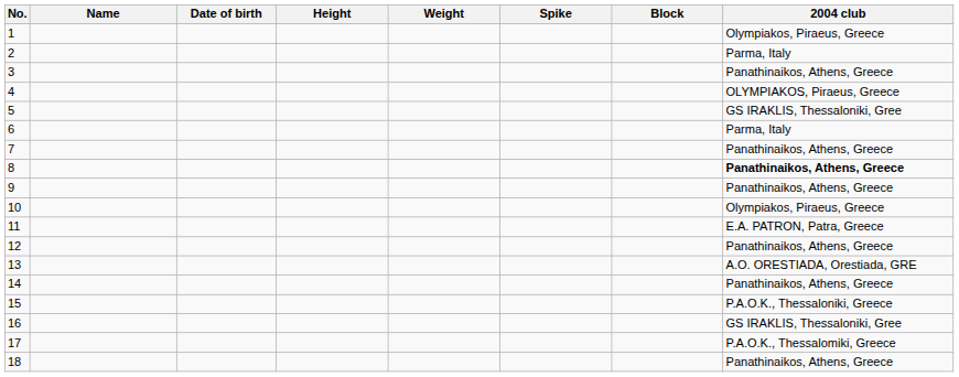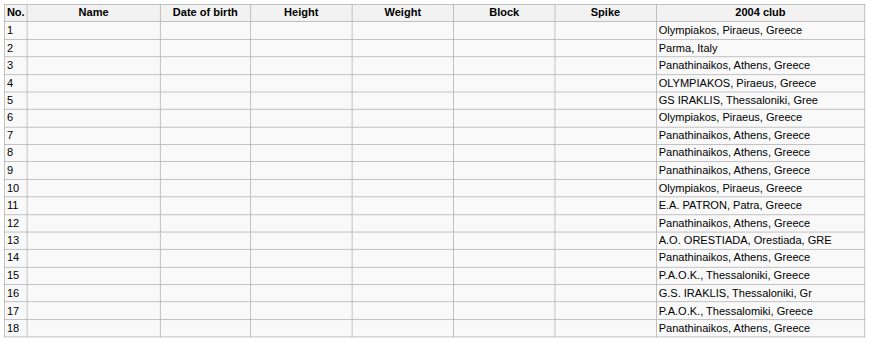 <table class="wikitable sortable" style=font-size:100%; text-align:center;>
 <tr>
 <th>No.</th>
 <th style=width:12em>Name</th>
 <th style=width:8em>Date of birth</th>
 <th style=width:9em>Height</th>
 <th style=width:9em>Weight</th>
+<th style=width:9em>Block</th>
 <th style=width:9em>Spike</th>
-<th style=width:9em>Block</th>
 <th style=width:19em>2004 club</th>
 </tr>
 <tr>
 <td>1</td>
 <td align=left></td>
 <td align=right></td>
 <td></td>
 <td></td>
 <td></td>
 <td></td>
 <td align=left>Olympiakos, Piraeus, Greece</td>
 </tr>
 <tr>
 <td>2</td>
 <td align=left></td>
 <td align=right></td>
 <td></td>
 <td></td>
 <td></td>
 <td></td>
 <td align=left>Parma, Italy</td>
 </tr>
 <tr>
 <td>3</td>
 <td align=left></td>
 <td align=right></td>
 <td></td>
 <td></td>
 <td></td>
 <td></td>
 <td align=left>Panathinaikos, Athens, Greece</td>
 </tr>
 <tr>
 <td>4</td>
 <td align=left></td>
 <td align=right></td>
 <td></td>
 <td></td>
 <td></td>
 <td></td>
 <td align=left>OLYMPIAKOS, Piraeus, Greece</td>
 </tr>
 <tr>
 <td>5</td>
 <td align=left></td>
 <td align=right></td>
 <td></td>
 <td></td>
 <td></td>
 <td></td>
 <td align=left>GS IRAKLIS, Thessaloniki, Gree</td>
 </tr>
 <tr>
 <td>6</td>
 <td align=left></td>
 <td align=right></td>
 <td></td>
 <td></td>
 <td></td>
 <td></td>
-<td align=left>Parma, Italy</td>
+<td align=left>Olympiakos, Piraeus, Greece</td>
 </tr>
 <tr>
 <td>7</td>
 <td align=left></td>
 <td align=right></td>
 <td></td>
 <td></td>
 <td></td>
 <td></td>
 <td align=left>Panathinaikos, Athens, Greece</td>
 </tr>
 <tr>
 <td>8</td>
 <td align=left></td>
 <td align=right></td>
 <td></td>
 <td></td>
 <td></td>
 <td></td>
-<td align=left><strong>Panathinaikos, Athens, Greece</strong></td>
+<td align=left>Panathinaikos, Athens, Greece</td>
 </tr>
 <tr>
 <td>9</td>
 <td align=left></td>
 <td align=right></td>
 <td></td>
 <td></td>
 <td></td>
 <td></td>
 <td align=left>Panathinaikos, Athens, Greece</td>
 </tr>
 <tr>
 <td>10</td>
 <td align=left></td>
 <td align=right></td>
 <td></td>
 <td></td>
 <td></td>
 <td></td>
 <td align=left>Olympiakos, Piraeus, Greece</td>
 </tr>
 <tr>
 <td>11</td>
 <td align=left></td>
 <td align=right></td>
 <td></td>
 <td></td>
 <td></td>
 <td></td>
 <td align=left>E.A. PATRON, Patra, Greece</td>
 </tr>
 <tr>
 <td>12</td>
 <td align=left></td>
 <td align=right></td>
 <td></td>
 <td></td>
 <td></td>
 <td></td>
 <td align=left>Panathinaikos, Athens, Greece</td>
 </tr>
 <tr>
 <td>13</td>
 <td align=left></td>
 <td align=right></td>
 <td></td>
 <td></td>
 <td></td>
 <td></td>
 <td align=left>A.O. ORESTIADA, Orestiada, GRE</td>
 </tr>
 <tr>
 <td>14</td>
 <td align=left></td>
 <td align=right></td>
 <td></td>
 <td></td>
 <td></td>
 <td></td>
 <td align=left>Panathinaikos, Athens, Greece</td>
 </tr>
 <tr>
 <td>15</td>
 <td align=left></td>
 <td align=right></td>
 <td></td>
 <td></td>
 <td></td>
 <td></td>
 <td align=left>P.A.O.K., Thessaloniki, Greece</td>
 </tr>
 <tr>
 <td>16</td>
 <td align=left></td>
 <td align=right></td>
 <td></td>
 <td></td>
 <td></td>
 <td></td>
-<td align=left>GS IRAKLIS, Thessaloniki, Gree</td>
+<td align=left>G.S. IRAKLIS, Thessaloniki, Gr</td>
 </tr>
 <tr>
 <td>17</td>
 <td align=left></td>
 <td align=right></td>
 <td></td>
 <td></td>
 <td></td>
 <td></td>
 <td align=left>P.A.O.K., Thessalomiki, Greece</td>
 </tr>
 <tr>
 <td>18</td>
 <td align=left></td>
 <td align=right></td>
 <td></td>
 <td></td>
 <td></td>
 <td></td>
 <td align=left>Panathinaikos, Athens, Greece</td>
 </tr>
 </table>
